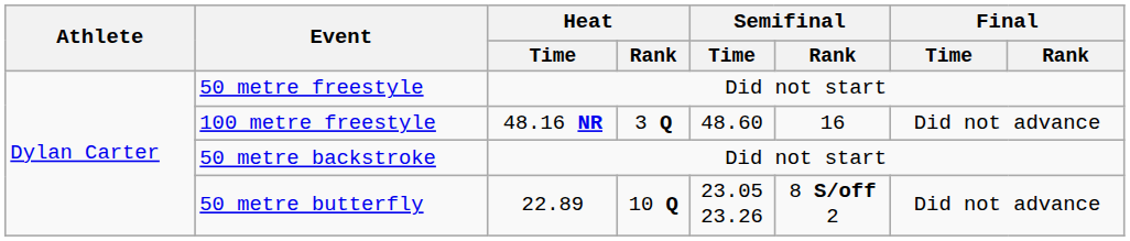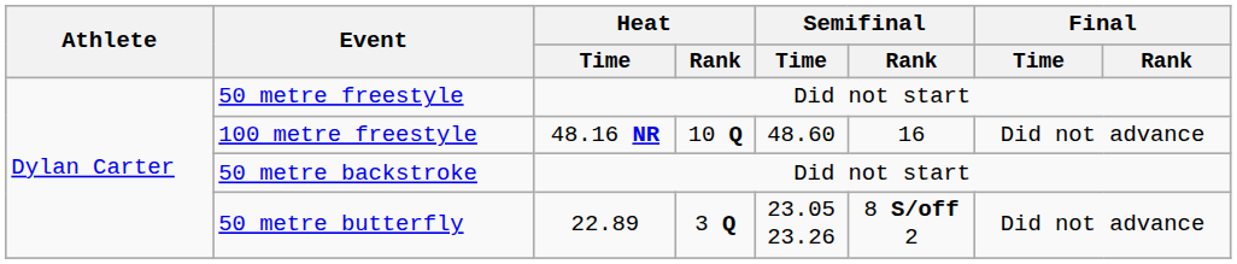 <table class="wikitable" style="text-align:center; font-size:90%; width:50%;">
 <tr>
 <th rowspan="2">Athlete</th>
 <th rowspan="2">Event</th>
 <th colspan="2">Heat</th>
 <th colspan="2">Semifinal</th>
 <th colspan="2">Final</th>
 </tr>
 <tr style="font-size:95%">
 <th>Time</th>
 <th>Rank</th>
 <th>Time</th>
 <th>Rank</th>
 <th>Time</th>
 <th>Rank</th>
 </tr>
 <tr>
 <td align=left rowspan=4><a href='#'>Dylan Carter</a></td>
 <td align=left><a href='#'>50 metre freestyle</a></td>
 <td colspan=6>Did not start</td>
 </tr>
 <tr>
 <td align=left><a href='#'>100 metre freestyle</a></td>
 <td>48.16 <strong><a href='#'>NR</a></strong></td>
-<td>3 <strong>Q</strong></td>
+<td>10 <strong>Q</strong></td>
 <td>48.60</td>
 <td>16</td>
 <td colspan="2">Did not advance</td>
 </tr>
 <tr>
 <td align=left><a href='#'>50 metre backstroke</a></td>
 <td colspan=6>Did not start</td>
 </tr>
 <tr>
 <td align=left><a href='#'>50 metre butterfly</a></td>
 <td>22.89</td>
-<td>10 <strong>Q</strong></td>
+<td>3 <strong>Q</strong></td>
 <td>23.05<br>23.26</td>
 <td>8 <strong>S/off</strong><br>2</td>
 <td colspan="2">Did not advance</td>
 </tr>
 </table>
